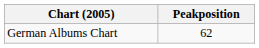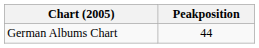 <table class="wikitable" width="330px">
 <tr>
 <th>Chart (2005)</th>
 <th>Peakposition</th>
 </tr>
 <tr>
 <td>German Albums Chart</td>
-<td align="center">62</td>
+<td align="center">44</td>
 </tr>
 </table>
